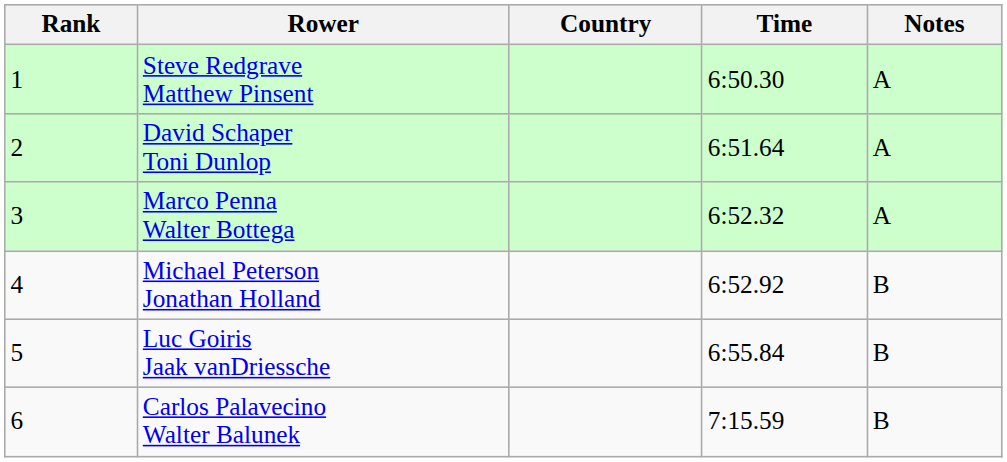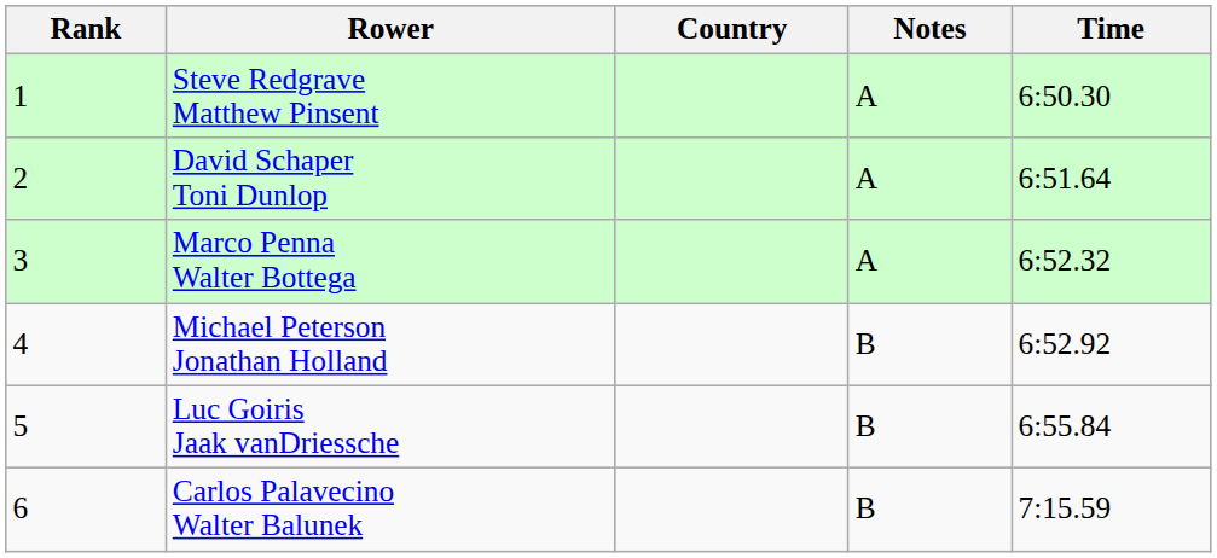 <table class="wikitable sortable" width=50%>
 <tr>
 <th>Rank</th>
 <th>Rower</th>
 <th>Country</th>
+<th>Notes</th>
 <th>Time</th>
-<th>Notes</th>
 </tr>
 <tr bgcolor=ccffcc>
 <td>1</td>
 <td><a href='#'>Steve Redgrave</a> <br> <a href='#'>Matthew Pinsent</a></td>
 <td></td>
+<td>A</td>
 <td>6:50.30</td>
-<td>A</td>
 </tr>
 <tr bgcolor=ccffcc>
 <td>2</td>
 <td><a href='#'>David Schaper</a><br><a href='#'>Toni Dunlop</a></td>
 <td></td>
+<td>A</td>
 <td>6:51.64</td>
-<td>A</td>
 </tr>
 <tr bgcolor=ccffcc>
 <td>3</td>
 <td><a href='#'>Marco Penna</a><br><a href='#'>Walter Bottega</a></td>
 <td></td>
+<td>A</td>
 <td>6:52.32</td>
-<td>A</td>
 </tr>
 <tr>
 <td>4</td>
 <td><a href='#'>Michael Peterson</a> <br> <a href='#'>Jonathan Holland</a></td>
 <td></td>
+<td>B</td>
 <td>6:52.92</td>
-<td>B</td>
 </tr>
 <tr>
 <td>5</td>
 <td><a href='#'>Luc Goiris</a> <br> <a href='#'>Jaak vanDriessche</a></td>
 <td></td>
+<td>B</td>
 <td>6:55.84</td>
-<td>B</td>
 </tr>
 <tr>
 <td>6</td>
 <td><a href='#'>Carlos Palavecino</a> <br> <a href='#'>Walter Balunek</a></td>
 <td></td>
+<td>B</td>
 <td>7:15.59</td>
-<td>B</td>
 </tr>
 </table>
